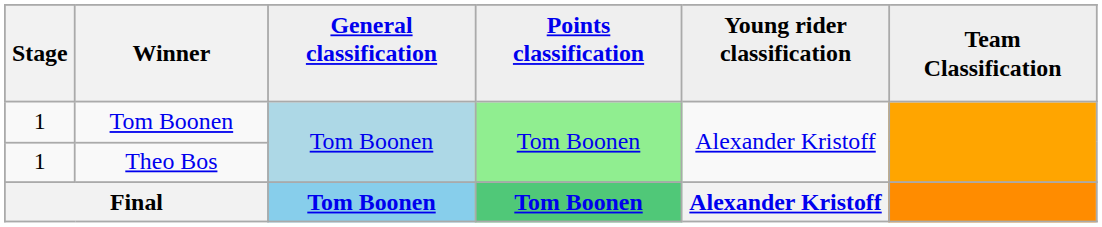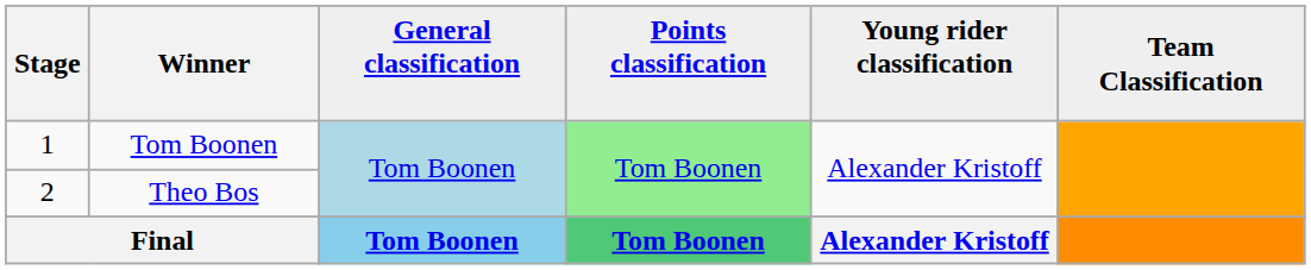 <table class="wikitable" style="text-align: center; font-size:smaller;">
 <tr style="background-color: #efefef;">
 <th width="1%">Stage</th>
 <th width="14%">Winner</th>
 <th style="background:#EFEFEF;" width="15%"><a href='#'>General classification</a><br><br></th>
 <th style="background:#EFEFEF;" width="15%"><a href='#'>Points classification</a><br><br></th>
 <th style="background:#EFEFEF;" width="15%">Young rider classification<br><br></th>
 <th style="background:#EFEFEF;" width="15%">Team Classification</th>
 </tr>
 <tr>
 <td>1</td>
 <td><a href='#'>Tom Boonen</a></td>
 <td style="background:lightblue;" rowspan="2"><a href='#'>Tom Boonen</a></td>
 <td style="background:lightgreen;" rowspan="2"><a href='#'>Tom Boonen</a></td>
 <td style="background:offwhite;" rowspan="2"><a href='#'>Alexander Kristoff</a></td>
 <td style="background:orange;" rowspan="2"></td>
 </tr>
 <tr>
-<td>1</td>
+<td>2</td>
 <td><a href='#'>Theo Bos</a></td>
 </tr>
 <tr>
 <th colspan=2><strong>Final</strong></th>
 <th style="background:skyblue;"><a href='#'>Tom Boonen</a></th>
 <th style="background:#50C878;"><a href='#'>Tom Boonen</a></th>
 <th style="background:offwhite;"><a href='#'>Alexander Kristoff</a></th>
 <th style="background:#FF8C00;"></th>
 </tr>
 </table>
